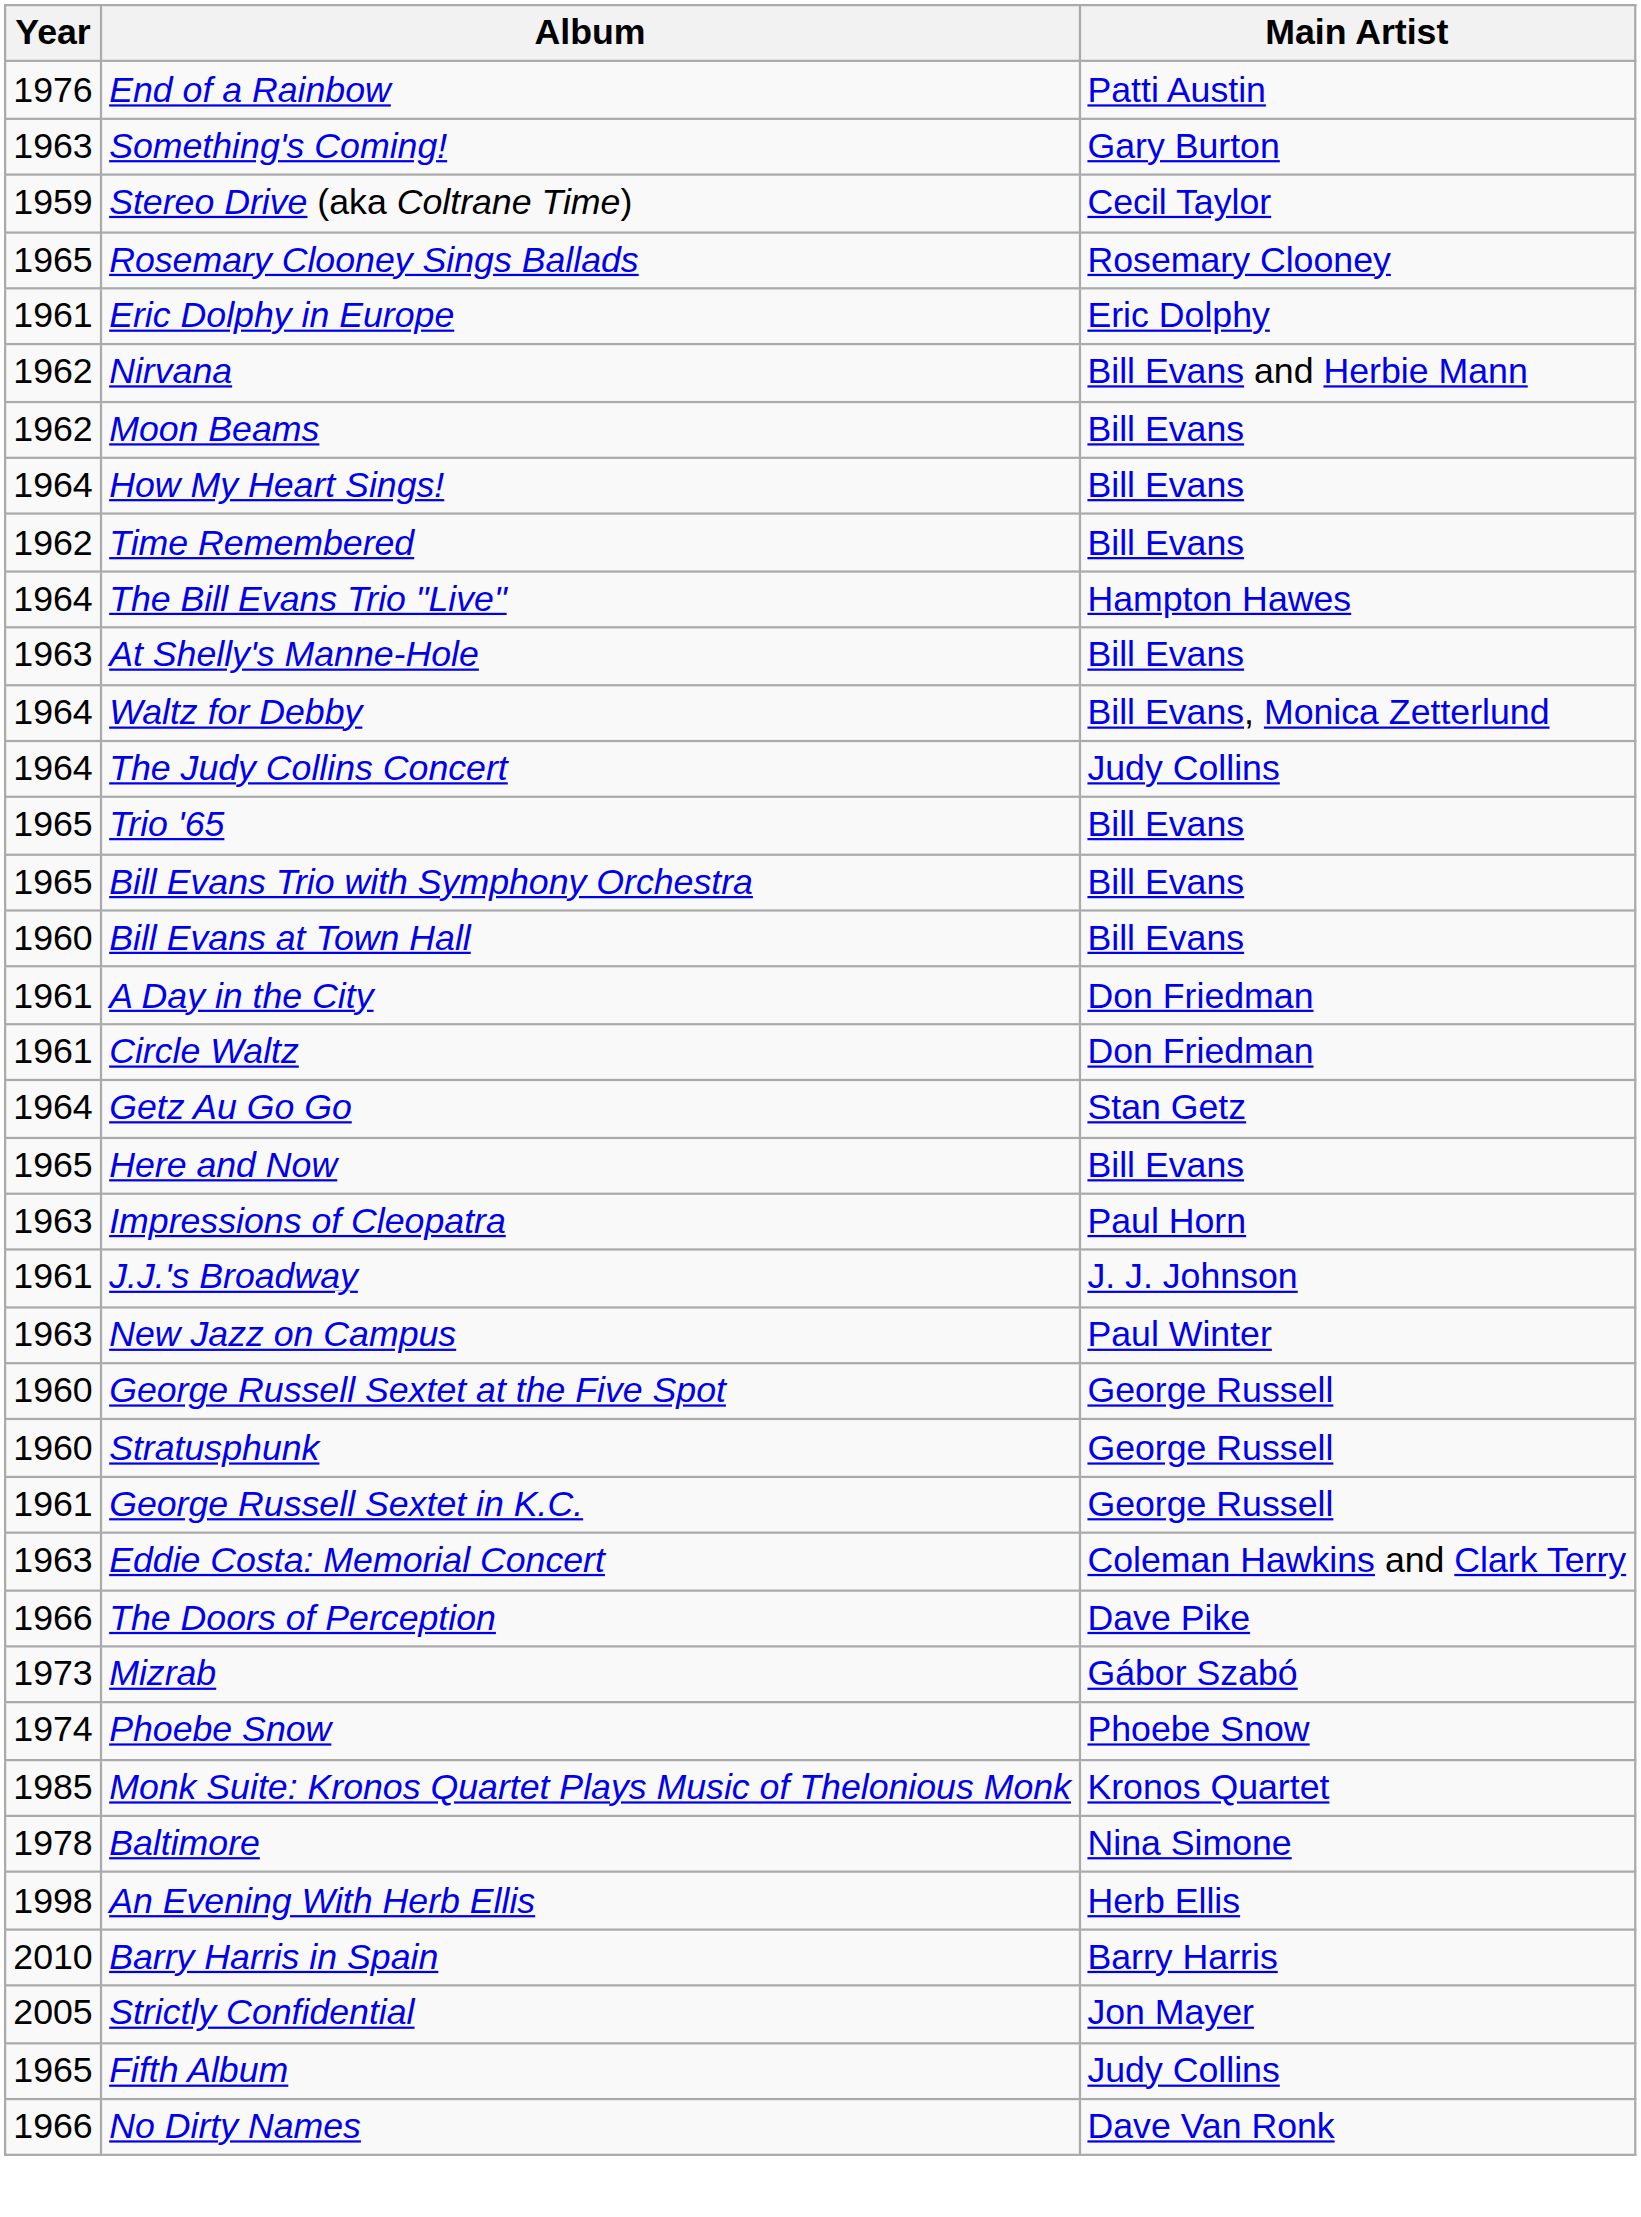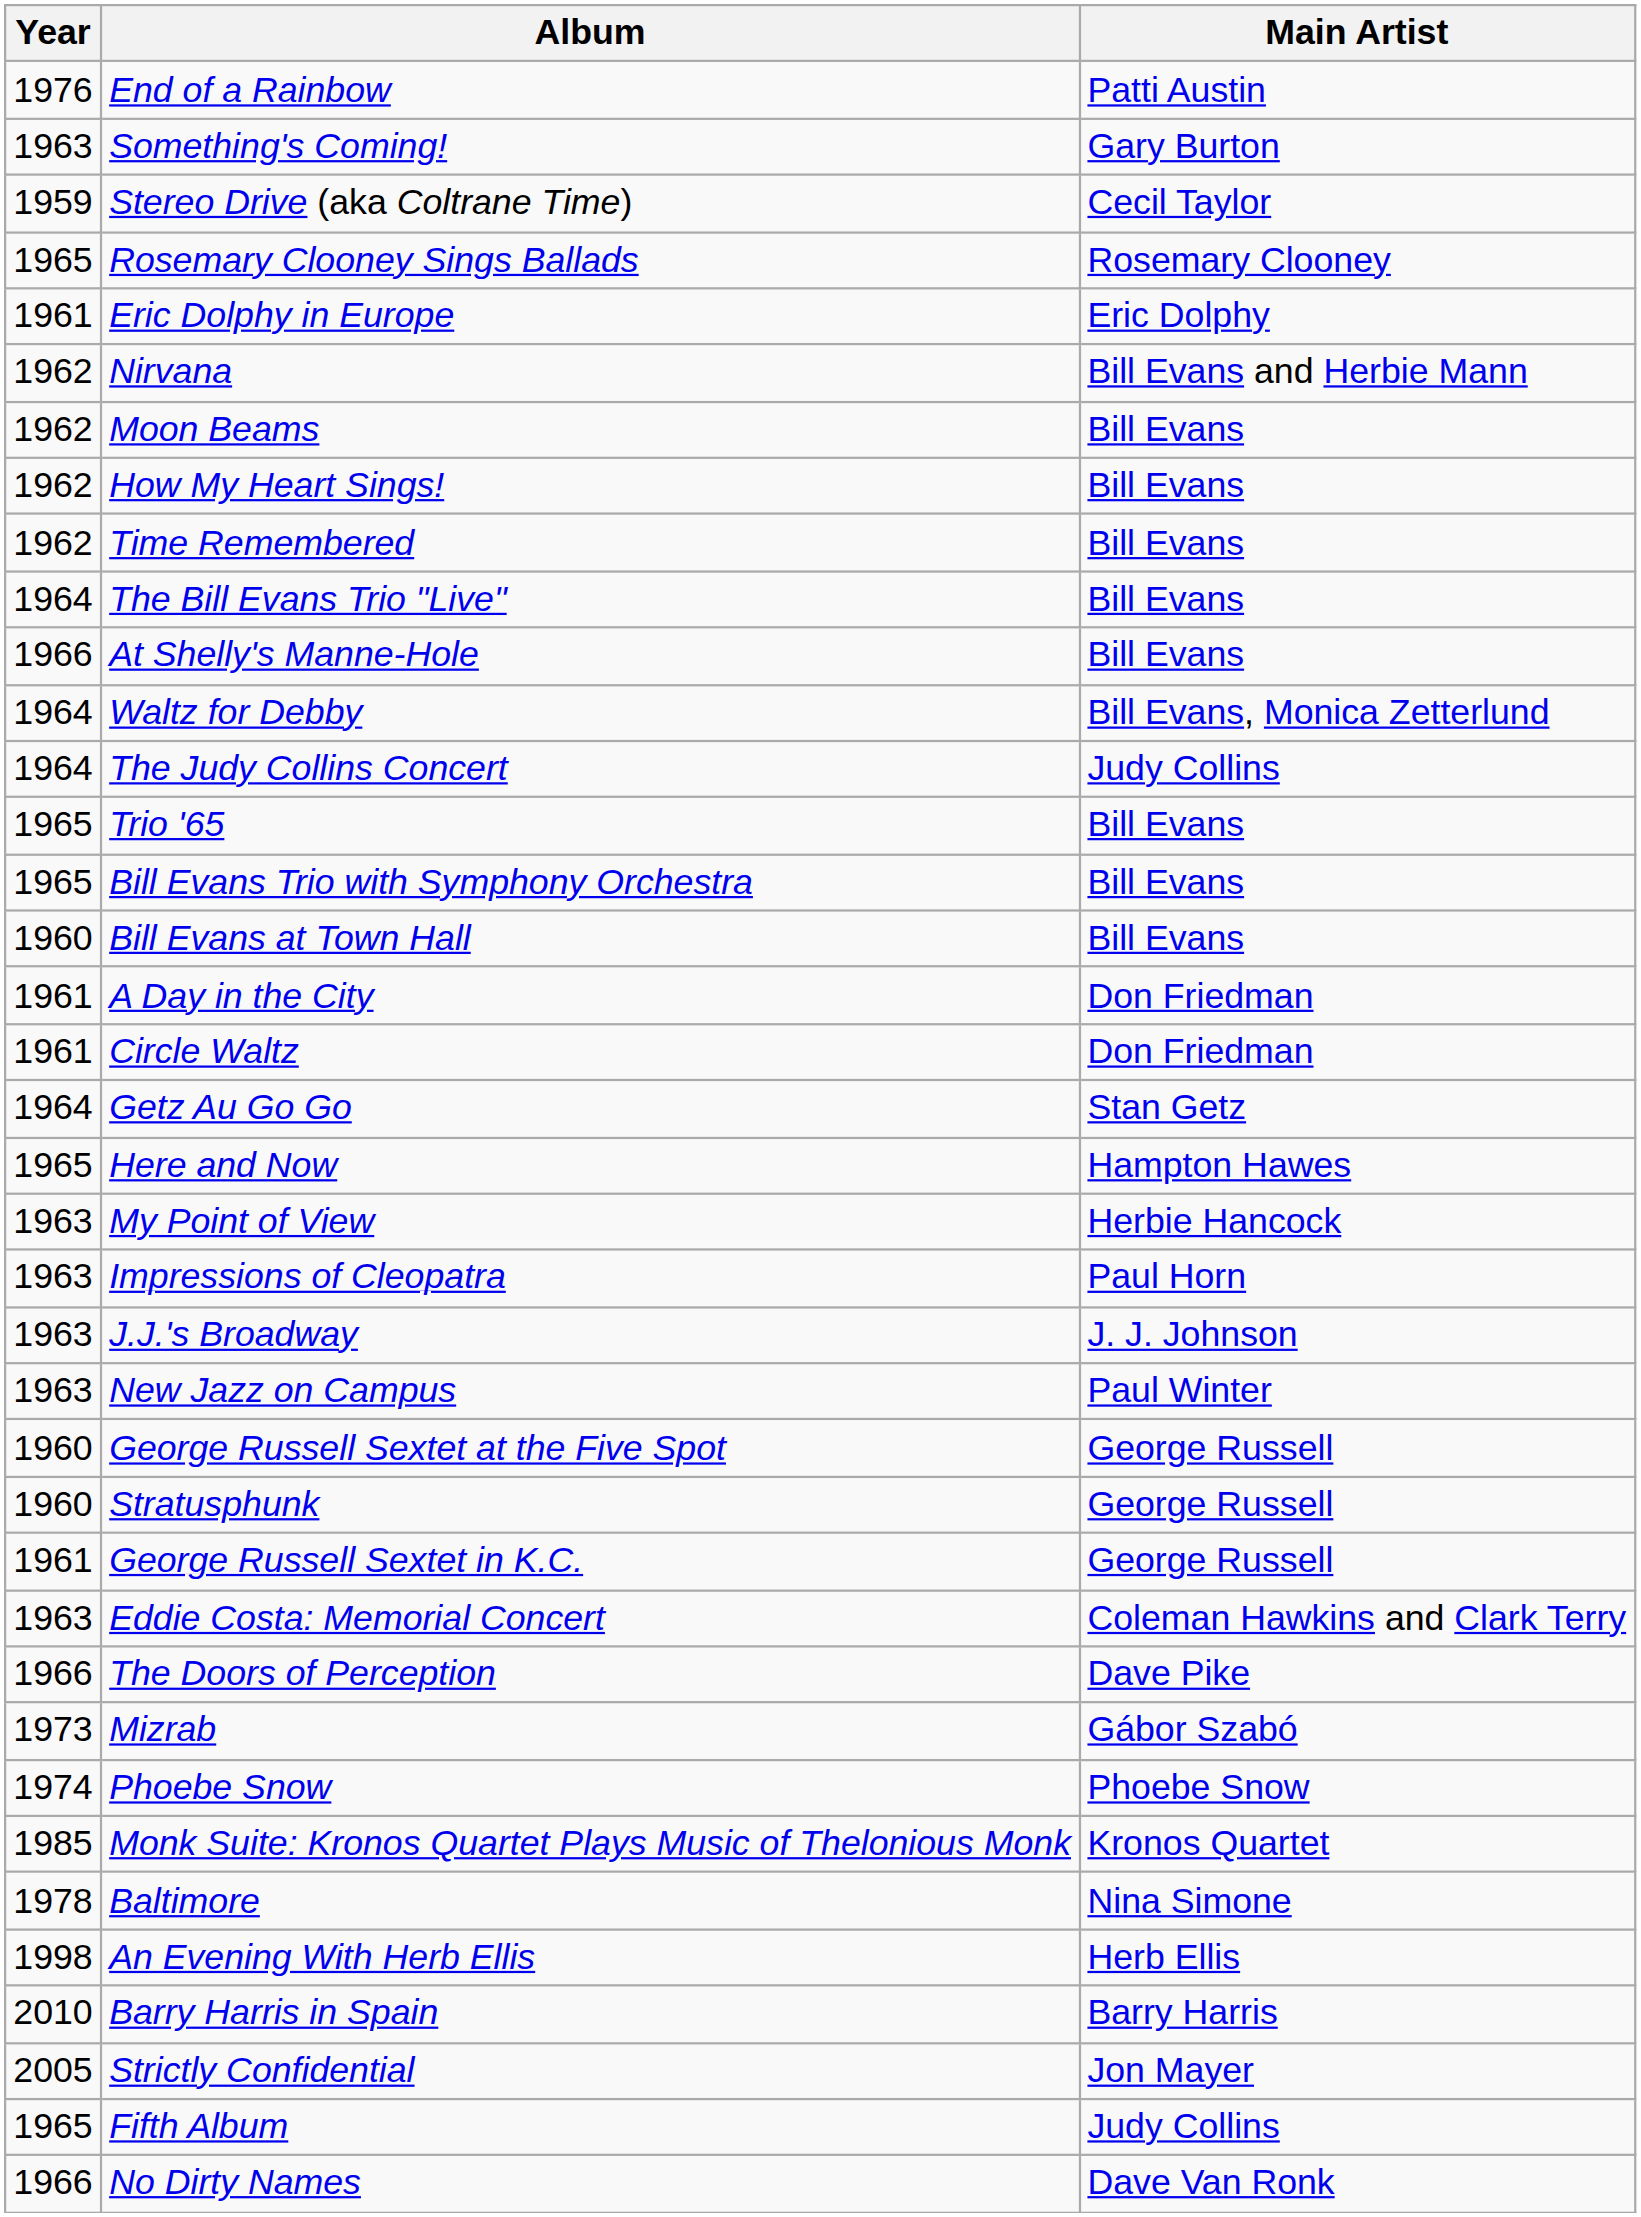 <table class="wikitable sortable">
 <tr>
 <th>Year</th>
 <th>Album</th>
 <th>Main Artist</th>
 </tr>
 <tr>
 <td>1976</td>
 <td><em><a href='#'>End of a Rainbow</a></em></td>
 <td><a href='#'>Patti Austin</a></td>
 </tr>
 <tr>
 <td>1963</td>
 <td><em><a href='#'>Something's Coming!</a></em></td>
 <td><a href='#'>Gary Burton</a></td>
 </tr>
 <tr>
 <td>1959</td>
 <td><em><a href='#'>Stereo Drive</a></em> (aka <em>Coltrane Time</em>)</td>
 <td><a href='#'>Cecil Taylor</a></td>
 </tr>
 <tr>
 <td>1965</td>
 <td><em><a href='#'>Rosemary Clooney Sings Ballads</a></em></td>
 <td><a href='#'>Rosemary Clooney</a></td>
 </tr>
 <tr>
 <td>1961</td>
 <td><em><a href='#'>Eric Dolphy in Europe</a></em></td>
 <td><a href='#'>Eric Dolphy</a></td>
 </tr>
 <tr>
 <td>1962</td>
 <td><em><a href='#'>Nirvana</a></em></td>
 <td><a href='#'>Bill Evans</a> and <a href='#'>Herbie Mann</a></td>
 </tr>
 <tr>
 <td>1962</td>
 <td><em><a href='#'>Moon Beams</a></em></td>
 <td><a href='#'>Bill Evans</a></td>
 </tr>
 <tr>
-<td>1964</td>
+<td>1962</td>
 <td><em><a href='#'>How My Heart Sings!</a></em></td>
 <td><a href='#'>Bill Evans</a></td>
 </tr>
 <tr>
 <td>1962</td>
 <td><em><a href='#'>Time Remembered</a></em></td>
 <td><a href='#'>Bill Evans</a></td>
 </tr>
 <tr>
 <td>1964</td>
 <td><em><a href='#'>The Bill Evans Trio "Live"</a></em></td>
-<td><a href='#'>Hampton Hawes</a></td>
+<td><a href='#'>Bill Evans</a></td>
 </tr>
 <tr>
-<td>1963</td>
+<td>1966</td>
 <td><em><a href='#'>At Shelly's Manne-Hole</a></em></td>
 <td><a href='#'>Bill Evans</a></td>
 </tr>
 <tr>
 <td>1964</td>
 <td><em><a href='#'>Waltz for Debby</a></em></td>
 <td><a href='#'>Bill Evans</a>, <a href='#'>Monica Zetterlund</a></td>
 </tr>
 <tr>
 <td>1964</td>
 <td><em><a href='#'>The Judy Collins Concert</a></em></td>
 <td><a href='#'>Judy Collins</a></td>
 </tr>
 <tr>
 <td>1965</td>
 <td><em><a href='#'>Trio '65</a></em></td>
 <td><a href='#'>Bill Evans</a></td>
 </tr>
 <tr>
 <td>1965</td>
 <td><em><a href='#'>Bill Evans Trio with Symphony Orchestra</a></em></td>
 <td><a href='#'>Bill Evans</a></td>
 </tr>
 <tr>
 <td>1960</td>
 <td><em><a href='#'>Bill Evans at Town Hall</a></em></td>
 <td><a href='#'>Bill Evans</a></td>
 </tr>
 <tr>
 <td>1961</td>
 <td><em><a href='#'>A Day in the City</a></em></td>
 <td><a href='#'>Don Friedman</a></td>
 </tr>
 <tr>
 <td>1961</td>
 <td><em><a href='#'>Circle Waltz</a></em></td>
 <td><a href='#'>Don Friedman</a></td>
 </tr>
 <tr>
 <td>1964</td>
 <td><em><a href='#'>Getz Au Go Go</a></em></td>
 <td><a href='#'>Stan Getz</a></td>
 </tr>
 <tr>
 <td>1965</td>
 <td><em><a href='#'>Here and Now</a></em></td>
-<td><a href='#'>Bill Evans</a></td>
+<td><a href='#'>Hampton Hawes</a></td>
+</tr>
+<tr>
+<td>1963</td>
+<td><em><a href='#'>My Point of View</a></em></td>
+<td><a href='#'>Herbie Hancock</a></td>
 </tr>
 <tr>
 <td>1963</td>
 <td><em><a href='#'>Impressions of Cleopatra</a></em></td>
 <td><a href='#'>Paul Horn</a></td>
 </tr>
 <tr>
-<td>1961</td>
+<td>1963</td>
 <td><em><a href='#'>J.J.'s Broadway</a></em></td>
 <td><a href='#'>J. J. Johnson</a></td>
 </tr>
 <tr>
 <td>1963</td>
 <td><em><a href='#'>New Jazz on Campus</a></em></td>
 <td><a href='#'>Paul Winter</a></td>
 </tr>
 <tr>
 <td>1960</td>
 <td><em><a href='#'>George Russell Sextet at the Five Spot</a></em></td>
 <td><a href='#'>George Russell</a></td>
 </tr>
 <tr>
 <td>1960</td>
 <td><em><a href='#'>Stratusphunk</a></em></td>
 <td><a href='#'>George Russell</a></td>
 </tr>
 <tr>
 <td>1961</td>
 <td><em><a href='#'>George Russell Sextet in K.C.</a></em></td>
 <td><a href='#'>George Russell</a></td>
 </tr>
 <tr>
 <td>1963</td>
 <td><em><a href='#'>Eddie Costa: Memorial Concert</a></em></td>
 <td><a href='#'>Coleman Hawkins</a> and <a href='#'>Clark Terry</a></td>
 </tr>
 <tr>
 <td>1966</td>
 <td><em><a href='#'>The Doors of Perception</a></em></td>
 <td><a href='#'>Dave Pike</a></td>
 </tr>
 <tr>
 <td>1973</td>
 <td><em><a href='#'>Mizrab</a></em></td>
 <td><a href='#'>Gábor Szabó</a></td>
 </tr>
 <tr>
 <td>1974</td>
 <td><em><a href='#'>Phoebe Snow</a></em></td>
 <td><a href='#'>Phoebe Snow</a></td>
 </tr>
 <tr>
 <td>1985</td>
 <td><em><a href='#'>Monk Suite: Kronos Quartet Plays Music of Thelonious Monk</a></em></td>
 <td><a href='#'>Kronos Quartet</a></td>
 </tr>
 <tr>
 <td>1978</td>
 <td><em><a href='#'>Baltimore</a></em></td>
 <td><a href='#'>Nina Simone</a></td>
 </tr>
 <tr>
 <td>1998</td>
 <td><em><a href='#'>An Evening With Herb Ellis</a></em></td>
 <td><a href='#'>Herb Ellis</a></td>
 </tr>
 <tr>
 <td>2010</td>
 <td><em><a href='#'>Barry Harris in Spain</a></em></td>
 <td><a href='#'>Barry Harris</a></td>
 </tr>
 <tr>
 <td>2005</td>
 <td><em><a href='#'>Strictly Confidential</a></em></td>
 <td><a href='#'>Jon Mayer</a></td>
 </tr>
 <tr>
 <td>1965</td>
 <td><em><a href='#'>Fifth Album</a></em></td>
 <td><a href='#'>Judy Collins</a></td>
 </tr>
 <tr>
 <td>1966</td>
 <td><em><a href='#'>No Dirty Names</a></em></td>
 <td><a href='#'>Dave Van Ronk</a></td>
 </tr>
 </table>
